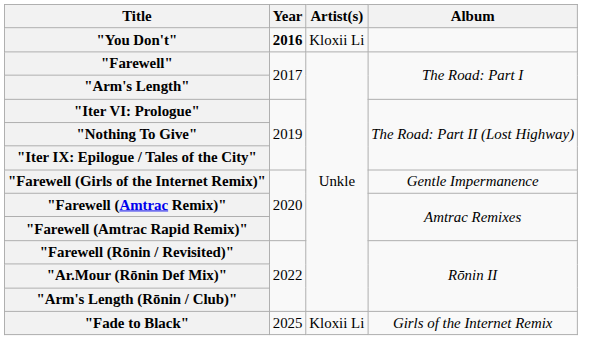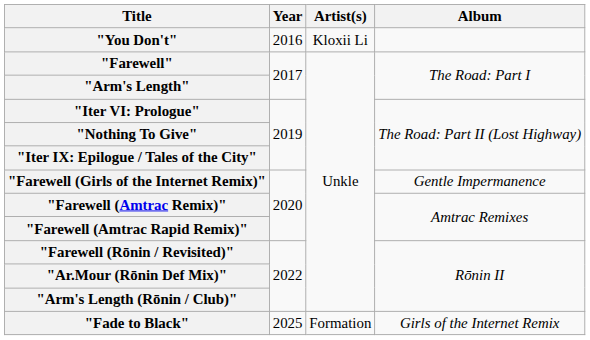 <table class="wikitable plainrowheaders" style="text-align:center;">
 <tr>
 <th scope="col">Title</th>
 <th scope="col">Year</th>
 <th scope="col">Artist(s)</th>
 <th scope="col">Album</th>
 </tr>
 <tr>
 <th scope="row">"You Don't"<br></th>
-<td rowspan="1"><strong>2016</strong></td>
+<td rowspan="1">2016</td>
 <td rowspan="1">Kloxii Li</td>
 <td></td>
 </tr>
 <tr>
 <th scope="row">"Farewell"<br></th>
 <td rowspan="2">2017</td>
 <td rowspan="11">Unkle</td>
 <td rowspan="2"><em>The Road: Part I</em></td>
 </tr>
 <tr>
 <th scope="row">"Arm's Length"<br></th>
 </tr>
 <tr>
 <th scope="row">"Iter VI: Prologue"<br></th>
 <td rowspan="3">2019</td>
 <td rowspan="3"><em>The Road: Part II (Lost Highway)</em></td>
 </tr>
 <tr>
 <th scope="row">"Nothing To Give"<br></th>
 </tr>
 <tr>
 <th scope="row">"Iter IX: Epilogue / Tales of the City"<br></th>
 </tr>
 <tr>
 <th scope="row">"Farewell (Girls of the Internet Remix)"<br></th>
 <td rowspan="3">2020</td>
 <td rowspan="1"><em>Gentle Impermanence</em></td>
 </tr>
 <tr>
 <th scope="row">"Farewell (<a href='#'>Amtrac</a> Remix)"<br></th>
 <td rowspan="2"><em>Amtrac Remixes</em></td>
 </tr>
 <tr>
 <th scope="row">"Farewell (Amtrac Rapid Remix)"<br></th>
 </tr>
 <tr>
 <th scope="row">"Farewell (Rōnin / Revisited)"<br></th>
 <td rowspan="3">2022</td>
 <td rowspan="3"><em>Rōnin II</em></td>
 </tr>
 <tr>
 <th scope="row">"Ar.Mour (Rōnin Def Mix)"<br></th>
 </tr>
 <tr>
 <th scope="row">"Arm's Length (Rōnin / Club)"<br></th>
 </tr>
 <tr>
 <th scope="row">"Fade to Black"<br></th>
 <td rowspan="1">2025</td>
-<td rowspan="1">Kloxii Li</td>
+<td>Formation</td>
 <td rowspan="1"><em>Girls of the Internet Remix</em></td>
 </tr>
 </table>
